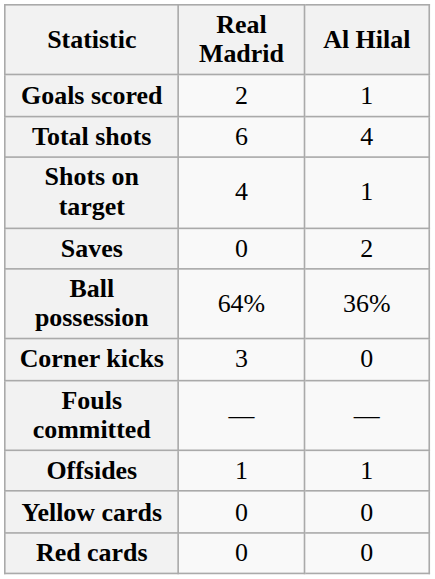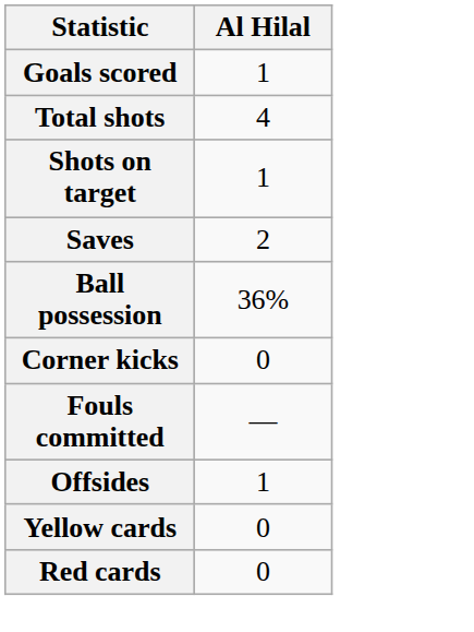 <table class="wikitable plainrowheaders" style="text-align:center">
 <tr>
 <th scope="col" style="width:100px">Statistic</th>
-<th scope="col" style="width:70px">Real Madrid</th>
 <th scope="col" style="width:70px">Al Hilal</th>
 </tr>
 <tr>
 <th scope=row>Goals scored</th>
-<td>2</td>
 <td>1</td>
 </tr>
 <tr>
 <th scope=row>Total shots</th>
-<td>6</td>
 <td>4</td>
 </tr>
 <tr>
 <th scope=row>Shots on target</th>
-<td>4</td>
 <td>1</td>
 </tr>
 <tr>
 <th scope=row>Saves</th>
-<td>0</td>
 <td>2</td>
 </tr>
 <tr>
 <th scope=row>Ball possession</th>
-<td>64%</td>
 <td>36%</td>
 </tr>
 <tr>
 <th scope=row>Corner kicks</th>
-<td>3</td>
 <td>0</td>
 </tr>
 <tr>
 <th scope=row>Fouls committed</th>
 <td>—</td>
-<td>—</td>
 </tr>
 <tr>
 <th scope=row>Offsides</th>
-<td>1</td>
 <td>1</td>
 </tr>
 <tr>
 <th scope=row>Yellow cards</th>
 <td>0</td>
-<td>0</td>
 </tr>
 <tr>
 <th scope=row>Red cards</th>
 <td>0</td>
-<td>0</td>
 </tr>
 </table>
